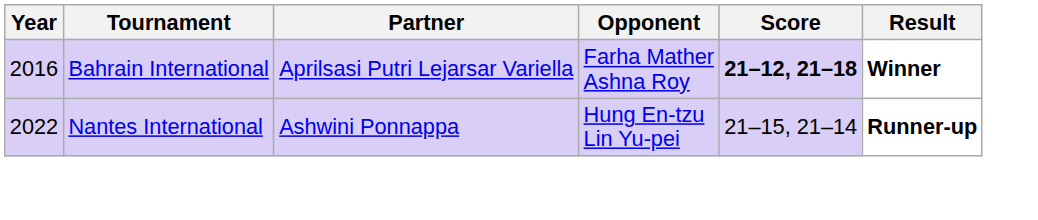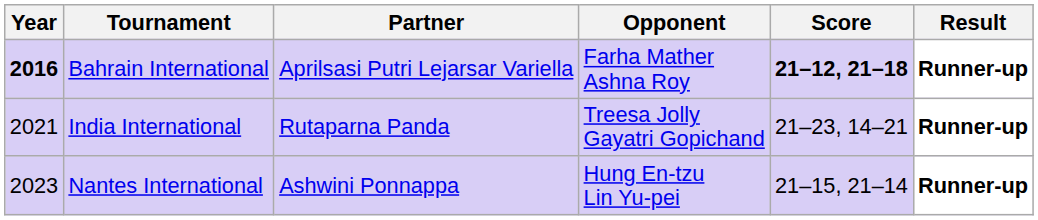 <table class="sortable wikitable" style="font-size: 90%;">
 <tr>
 <th>Year</th>
 <th>Tournament</th>
 <th>Partner</th>
 <th>Opponent</th>
 <th>Score</th>
 <th>Result</th>
 </tr>
 <tr style="background:#D8CEF6">
-<td align="center">2016</td>
+<td align="center"><strong>2016</strong></td>
 <td align="left"><a href='#'>Bahrain International</a></td>
 <td align="left"> <a href='#'>Aprilsasi Putri Lejarsar Variella</a></td>
 <td align="left"> <a href='#'>Farha Mather</a><br> <a href='#'>Ashna Roy</a></td>
 <td align="left"><strong>21–12, 21–18</strong></td>
-<td style="text-align:left; background:white"> <strong>Winner</strong></td>
+<td style="text-align:left; background:white"> <strong>Runner-up</strong></td>
 </tr>
 <tr style="background:#D8CEF6">
-<td align="center">2022</td>
+<td align="center">2021</td>
+<td align="left"><a href='#'>India International</a></td>
+<td align="left"> <a href='#'>Rutaparna Panda</a></td>
+<td align="left"> <a href='#'>Treesa Jolly</a><br> <a href='#'>Gayatri Gopichand</a></td>
+<td align="left">21–23, 14–21</td>
+<td style="text-align:left; background:white"> <strong>Runner-up</strong></td>
+</tr>
+<tr style="background:#D8CEF6">
+<td align="center">2023</td>
 <td align="left"><a href='#'>Nantes International</a></td>
 <td align="left"> <a href='#'>Ashwini Ponnappa</a></td>
 <td align="left"> <a href='#'>Hung En-tzu</a><br> <a href='#'>Lin Yu-pei</a></td>
 <td align="left">21–15, 21–14</td>
 <td style="text-align:left; background:white"> <strong>Runner-up</strong></td>
 </tr>
 </table>
